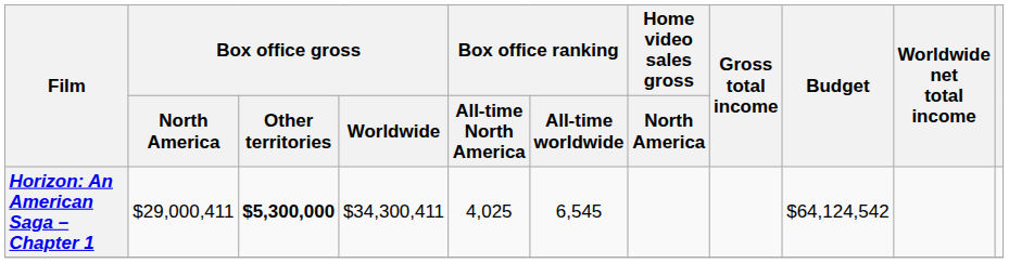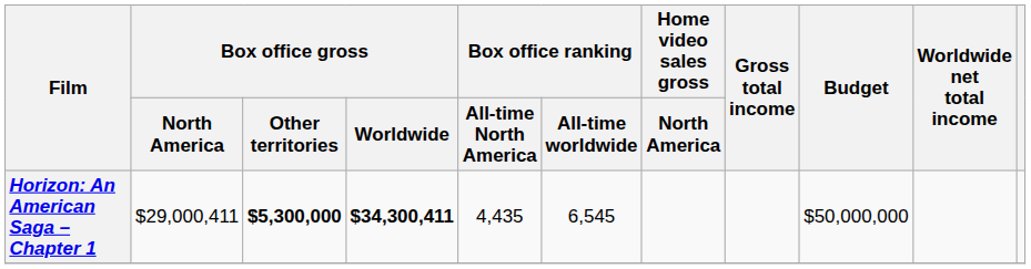 <table class="wikitable sortable" style="text-align: center;">
 <tr>
 <th rowspan="2" style="width:20%;">Film</th>
 <th colspan="3">Box office gross</th>
 <th colspan="2">Box office ranking</th>
 <th>Home video<br>sales gross</th>
 <th rowspan="2">Gross<br>total income</th>
 <th rowspan="2">Budget</th>
 <th rowspan="2">Worldwide net<br>total income</th>
 <th rowspan="2"></th>
 </tr>
 <tr>
 <th>North America</th>
 <th>Other territories</th>
 <th>Worldwide</th>
 <th>All-time<br>North America</th>
 <th>All-time<br>worldwide</th>
 <th>North America</th>
 </tr>
 <tr>
 <th style="text-align: left;"><em><a href='#'>Horizon: An American Saga – Chapter 1</a></em></th>
 <td>$29,000,411</td>
 <td><strong>$5,300,000</strong></td>
-<td>$34,300,411</td>
-<td>4,025</td>
+<td><strong>$34,300,411</strong></td>
+<td>4,435</td>
 <td>6,545</td>
 <td></td>
 <td></td>
-<td>$64,124,542</td>
+<td>$50,000,000</td>
 <td></td>
 <td></td>
 </tr>
 <tr>
 </tr>
 </table>
